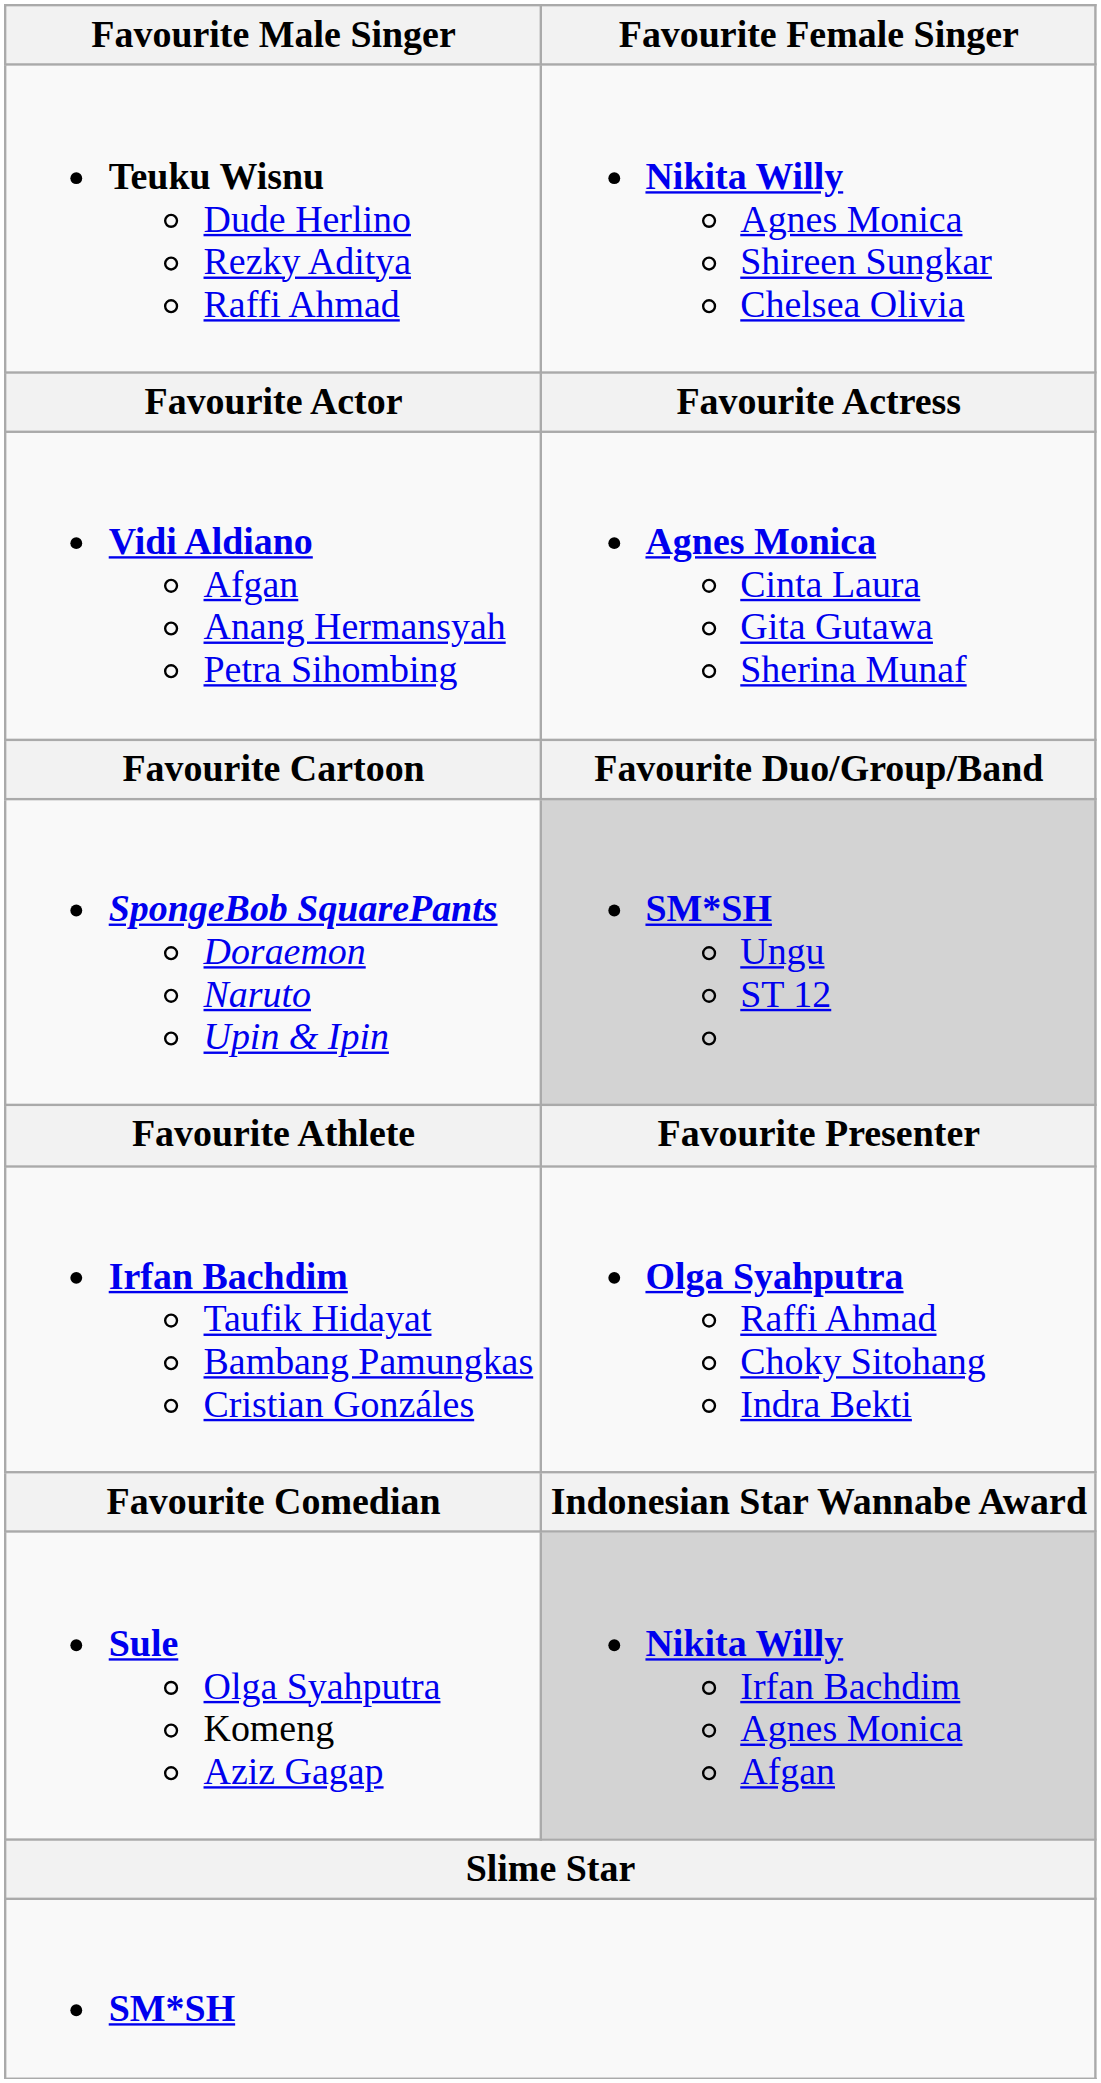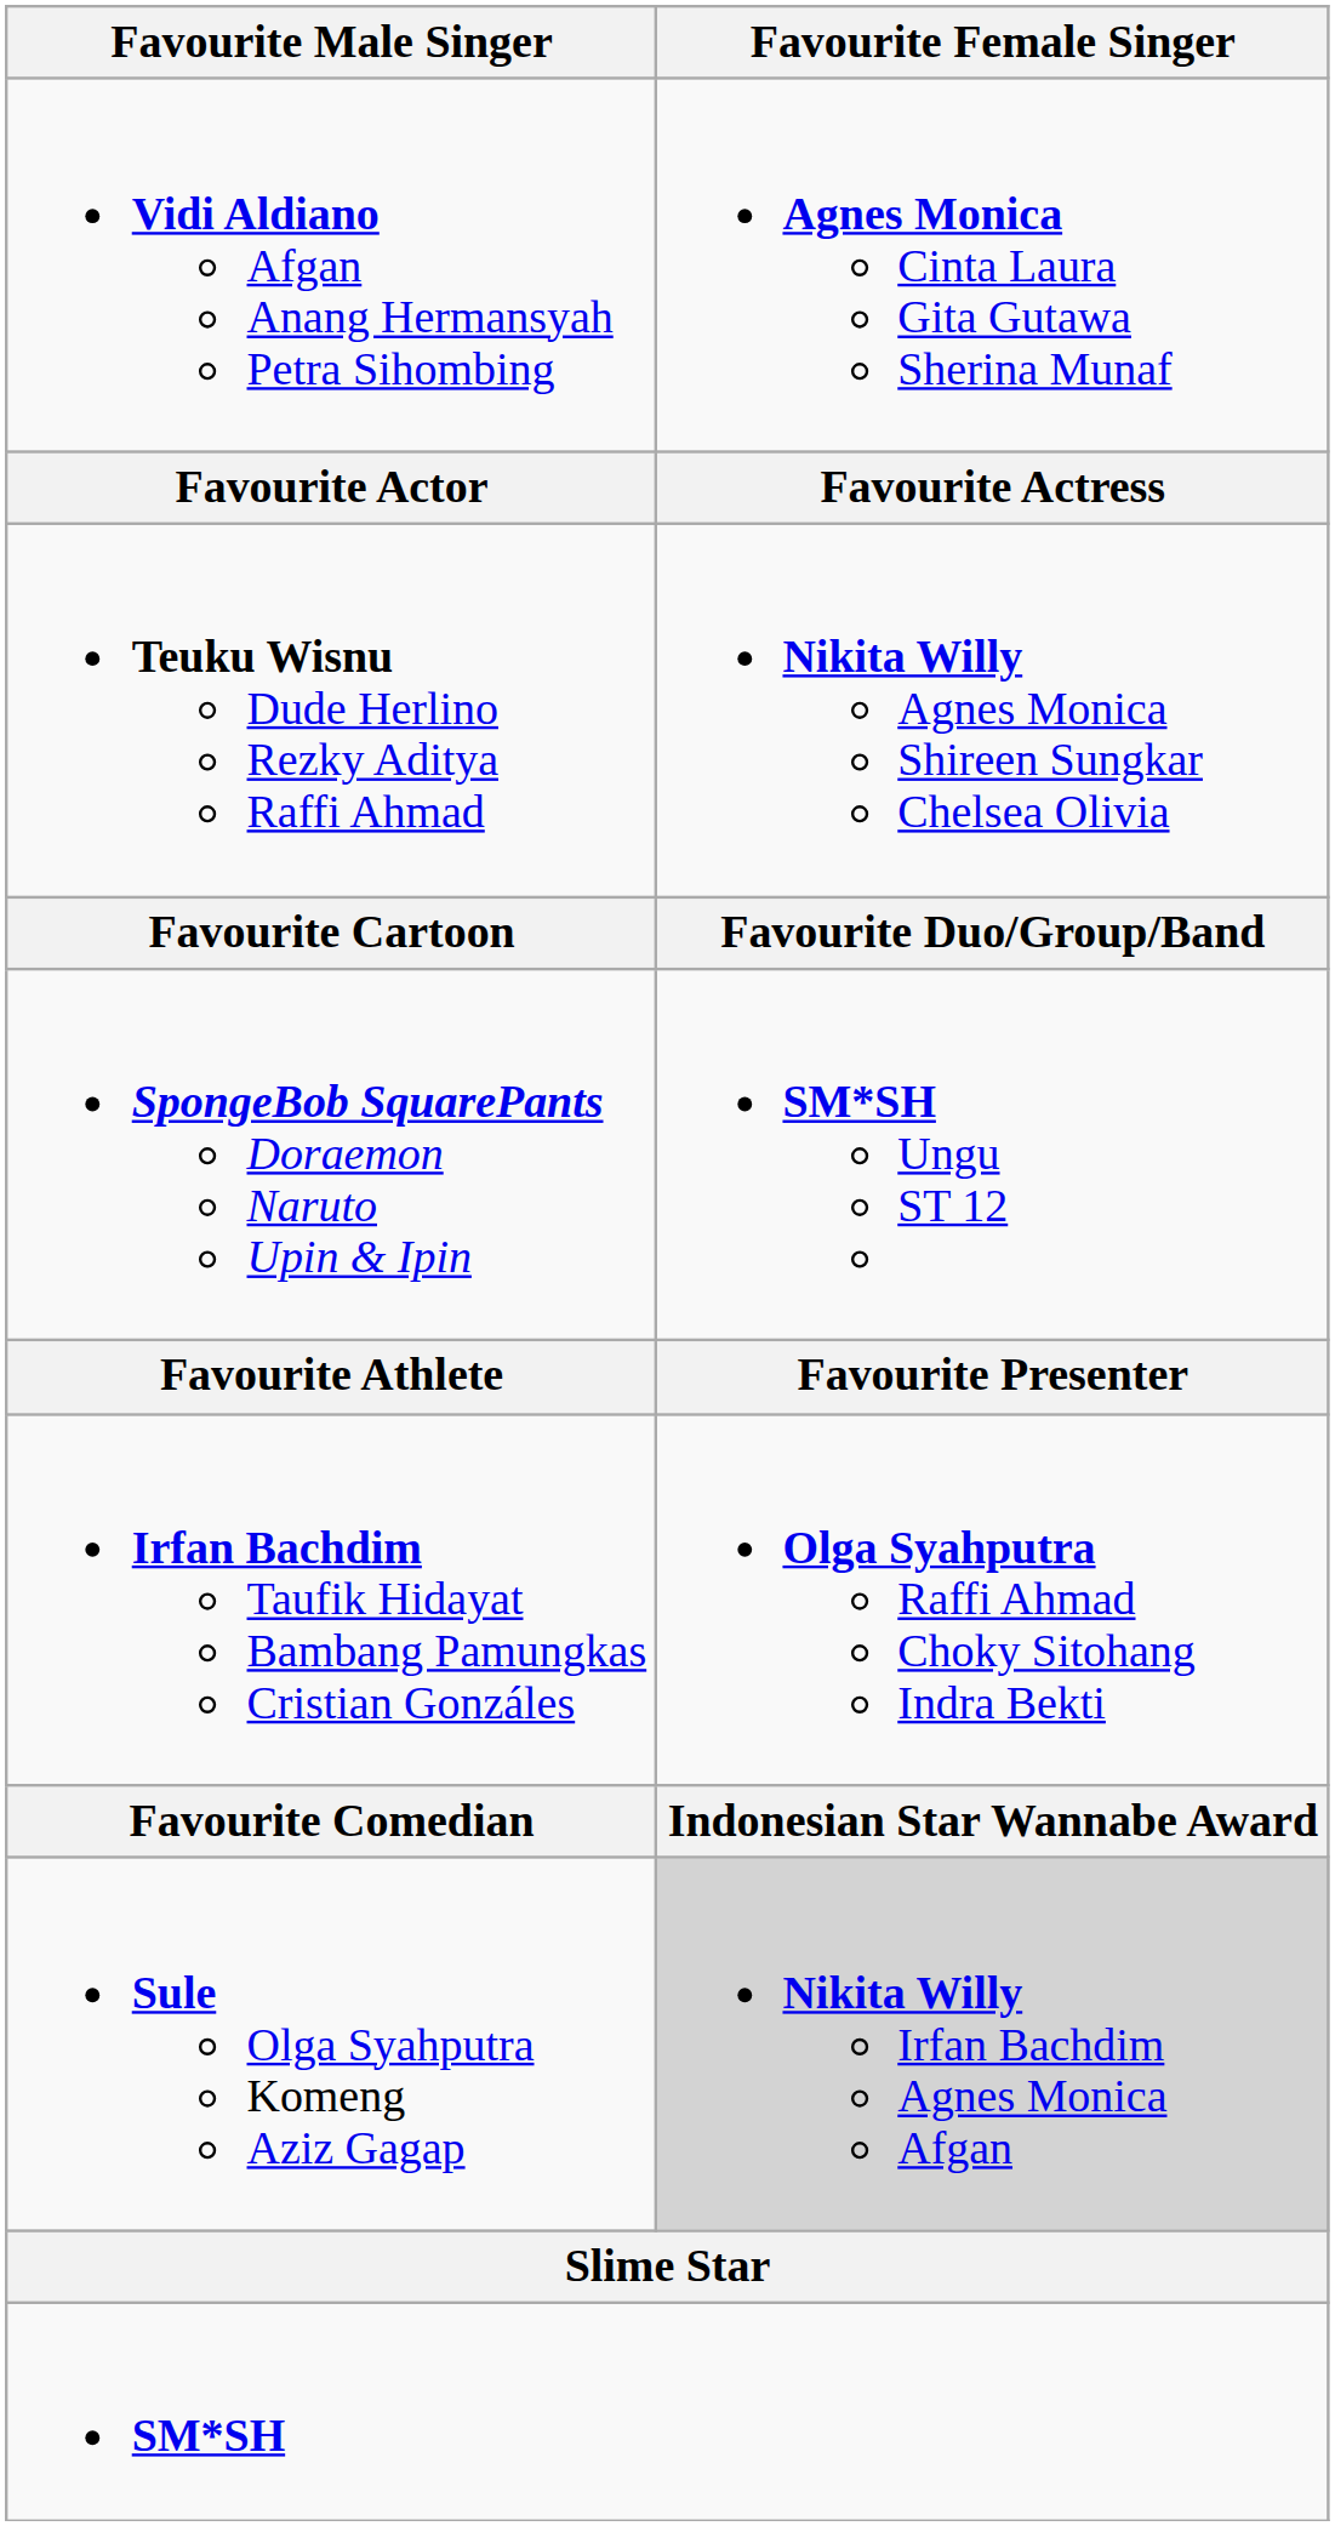 <table class=wikitable style="width="100%">
 <tr>
 <th>Favourite Male Singer</th>
 <th>Favourite Female Singer</th>
 </tr>
 <tr>
-<td valign= "top"><br><ul><li><strong>Teuku Wisnu</strong><ul><li><a href='#'>Dude Herlino</a></li><li><a href='#'>Rezky Aditya</a></li><li><a href='#'>Raffi Ahmad</a></li></ul></li></ul></td>
-<td valign= "top"><br><ul><li><strong><a href='#'>Nikita Willy</a></strong><ul><li><a href='#'>Agnes Monica</a></li><li><a href='#'>Shireen Sungkar</a></li><li><a href='#'>Chelsea Olivia</a></li></ul></li></ul></td>
+<td valign= "top"><br><ul><li><strong><a href='#'>Vidi Aldiano</a></strong><ul><li><a href='#'>Afgan</a></li><li><a href='#'>Anang Hermansyah</a></li><li><a href='#'>Petra Sihombing</a></li></ul></li></ul></td>
+<td valign= "top"><br><ul><li><strong><a href='#'>Agnes Monica</a></strong><ul><li><a href='#'>Cinta Laura</a></li><li><a href='#'>Gita Gutawa</a></li><li><a href='#'>Sherina Munaf</a></li></ul></li></ul></td>
 </tr>
 <tr>
 <th>Favourite Actor</th>
 <th>Favourite Actress</th>
 </tr>
 <tr>
-<td valign= "top"><br><ul><li><strong><a href='#'>Vidi Aldiano</a></strong><ul><li><a href='#'>Afgan</a></li><li><a href='#'>Anang Hermansyah</a></li><li><a href='#'>Petra Sihombing</a></li></ul></li></ul></td>
-<td valign= "top"><br><ul><li><strong><a href='#'>Agnes Monica</a></strong><ul><li><a href='#'>Cinta Laura</a></li><li><a href='#'>Gita Gutawa</a></li><li><a href='#'>Sherina Munaf</a></li></ul></li></ul></td>
+<td valign= "top"><br><ul><li><strong>Teuku Wisnu</strong><ul><li><a href='#'>Dude Herlino</a></li><li><a href='#'>Rezky Aditya</a></li><li><a href='#'>Raffi Ahmad</a></li></ul></li></ul></td>
+<td valign= "top"><br><ul><li><strong><a href='#'>Nikita Willy</a></strong><ul><li><a href='#'>Agnes Monica</a></li><li><a href='#'>Shireen Sungkar</a></li><li><a href='#'>Chelsea Olivia</a></li></ul></li></ul></td>
 </tr>
 <tr>
 <th>Favourite Cartoon</th>
 <th>Favourite Duo/Group/Band</th>
 </tr>
 <tr>
 <td valign= "top"><br><ul><li><strong><em><a href='#'>SpongeBob SquarePants</a></em></strong><ul><li><em><a href='#'>Doraemon</a></em></li><li><em><a href='#'>Naruto</a></em></li><li><em><a href='#'>Upin & Ipin</a></em></li></ul></li></ul></td>
-<td valign= "top" style="background: lightgrey;"><br><ul><li><strong><a href='#'>SM*SH</a></strong><ul><li><a href='#'>Ungu</a></li><li><a href='#'>ST 12</a></li><li></li></ul></li></ul></td>
+<td valign= "top"><br><ul><li><strong><a href='#'>SM*SH</a></strong><ul><li><a href='#'>Ungu</a></li><li><a href='#'>ST 12</a></li><li></li></ul></li></ul></td>
 </tr>
 <tr>
 <th>Favourite Athlete</th>
 <th>Favourite Presenter</th>
 </tr>
 <tr>
 <td valign= "top"><br><ul><li><strong><a href='#'>Irfan Bachdim</a></strong><ul><li><a href='#'>Taufik Hidayat</a></li><li><a href='#'>Bambang Pamungkas</a></li><li><a href='#'>Cristian Gonzáles</a></li></ul></li></ul></td>
 <td valign= "top"><br><ul><li><strong><a href='#'>Olga Syahputra</a></strong><ul><li><a href='#'>Raffi Ahmad</a></li><li><a href='#'>Choky Sitohang</a></li><li><a href='#'>Indra Bekti</a></li></ul></li></ul></td>
 </tr>
 <tr>
 <th>Favourite Comedian</th>
 <th>Indonesian Star Wannabe Award</th>
 </tr>
 <tr>
 <td valign= "top"><br><ul><li><strong><a href='#'>Sule</a></strong><ul><li><a href='#'>Olga Syahputra</a></li><li>Komeng</li><li><a href='#'>Aziz Gagap</a></li></ul></li></ul></td>
 <td valign= "top" style="background: lightgrey;"><br><ul><li><strong><a href='#'>Nikita Willy</a></strong><ul><li><a href='#'>Irfan Bachdim</a></li><li><a href='#'>Agnes Monica</a></li><li><a href='#'>Afgan</a></li></ul></li></ul></td>
 </tr>
 <tr>
 <th colspan= "2">Slime Star</th>
 </tr>
 <tr>
 <td valign= "top" colspan= "2"><br><ul><li><strong><a href='#'>SM*SH</a></strong></li></ul></td>
 </tr>
 <tr>
 </tr>
 </table>
